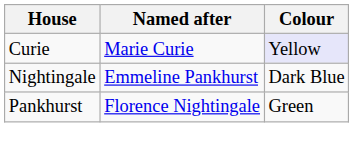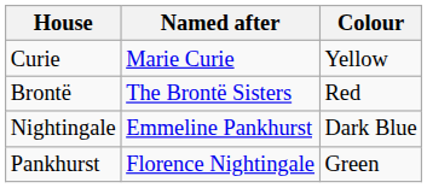 <table class="wikitable">
 <tr>
 <th>House</th>
 <th>Named after</th>
 <th>Colour</th>
 </tr>
 <tr>
 <td>Curie</td>
 <td><a href='#'>Marie Curie</a></td>
-<td style="background: lavender;"> Yellow</td>
+<td> Yellow</td>
+</tr>
+<tr>
+<td>Brontë</td>
+<td><a href='#'>The Brontë Sisters</a></td>
+<td> Red</td>
 </tr>
 <tr>
 <td>Nightingale</td>
 <td><a href='#'>Emmeline Pankhurst</a></td>
 <td> Dark Blue</td>
 </tr>
 <tr>
 <td>Pankhurst</td>
 <td><a href='#'>Florence Nightingale</a></td>
 <td> Green</td>
 </tr>
 </table>
